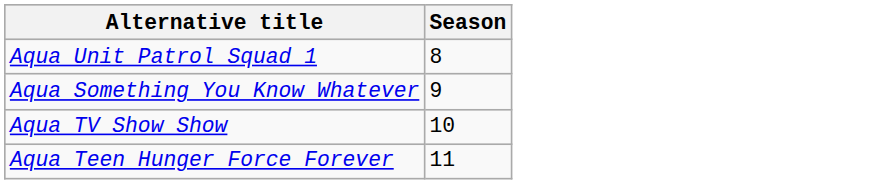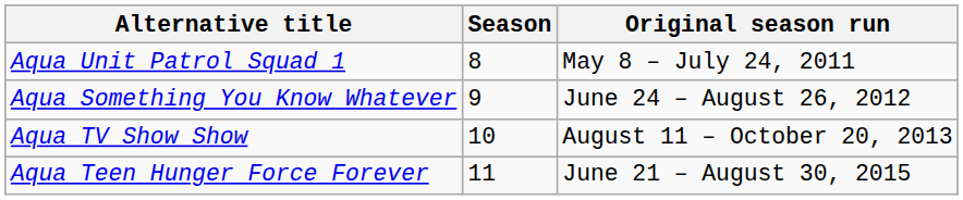 <table class="wikitable floatright">
 <tr>
 <th>Alternative title</th>
 <th>Season</th>
+<th>Original season run</th>
 </tr>
 <tr>
 <td><em><a href='#'>Aqua Unit Patrol Squad 1</a></em></td>
 <td>8</td>
+<td>May 8 – July 24, 2011</td>
 </tr>
 <tr>
 <td><em><a href='#'>Aqua Something You Know Whatever</a></em></td>
 <td>9</td>
+<td>June 24 – August 26, 2012</td>
 </tr>
 <tr>
 <td><em><a href='#'>Aqua TV Show Show</a></em></td>
 <td>10</td>
+<td>August 11 – October 20, 2013</td>
 </tr>
 <tr>
 <td><em><a href='#'>Aqua Teen Hunger Force Forever</a></em></td>
 <td>11</td>
+<td>June 21 – August 30, 2015</td>
 </tr>
 </table>
